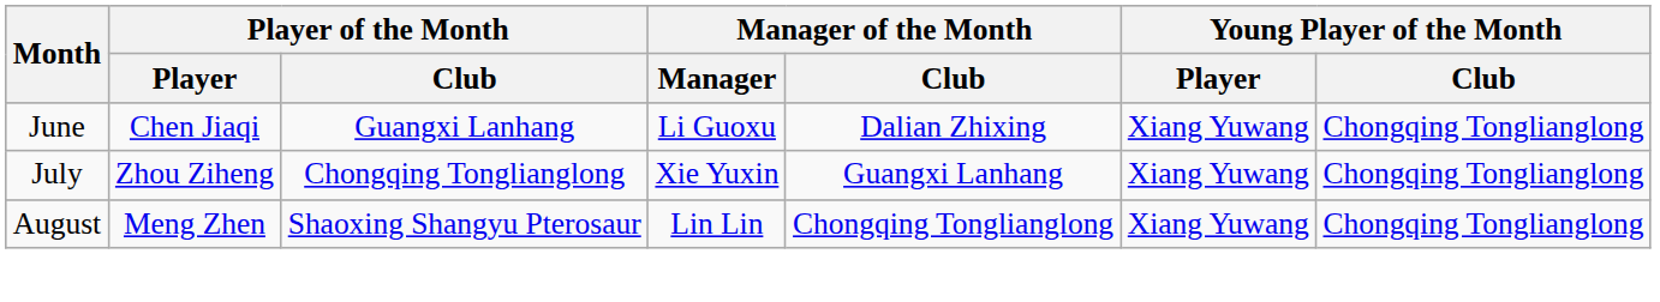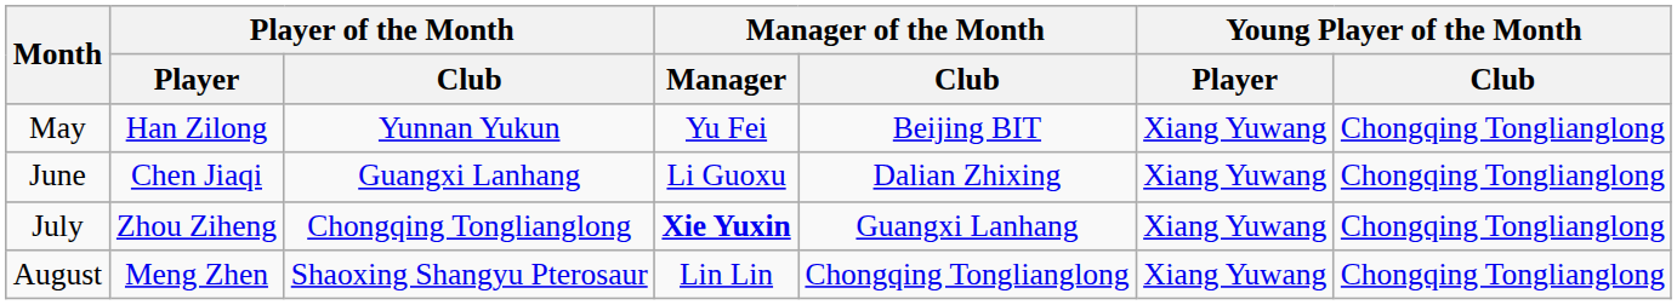 <table class="wikitable" style="text-align:center">
 <tr>
 <th rowspan="2">Month</th>
 <th colspan="2">Player of the Month</th>
 <th colspan="2">Manager of the Month</th>
 <th colspan="2">Young Player of the Month</th>
 </tr>
 <tr>
 <th>Player</th>
 <th>Club</th>
 <th>Manager</th>
 <th>Club</th>
 <th>Player</th>
 <th>Club</th>
 </tr>
 <tr>
+<td>May</td>
+<td> <a href='#'>Han Zilong</a></td>
+<td><a href='#'>Yunnan Yukun</a></td>
+<td> <a href='#'>Yu Fei</a></td>
+<td><a href='#'>Beijing BIT</a></td>
+<td> <a href='#'>Xiang Yuwang</a></td>
+<td><a href='#'>Chongqing Tonglianglong</a></td>
+</tr>
+<tr>
 <td>June</td>
 <td> <a href='#'>Chen Jiaqi</a></td>
 <td><a href='#'>Guangxi Lanhang</a></td>
 <td> <a href='#'>Li Guoxu</a></td>
 <td><a href='#'>Dalian Zhixing</a></td>
 <td> <a href='#'>Xiang Yuwang</a></td>
 <td><a href='#'>Chongqing Tonglianglong</a></td>
 </tr>
 <tr>
 <td>July</td>
 <td> <a href='#'>Zhou Ziheng</a></td>
 <td><a href='#'>Chongqing Tonglianglong</a></td>
-<td> <a href='#'>Xie Yuxin</a></td>
+<td><strong> <a href='#'>Xie Yuxin</a></strong></td>
 <td><a href='#'>Guangxi Lanhang</a></td>
 <td> <a href='#'>Xiang Yuwang</a></td>
 <td><a href='#'>Chongqing Tonglianglong</a></td>
 </tr>
 <tr>
 <td>August</td>
 <td> <a href='#'>Meng Zhen</a></td>
 <td><a href='#'>Shaoxing Shangyu Pterosaur</a></td>
 <td> <a href='#'>Lin Lin</a></td>
 <td><a href='#'>Chongqing Tonglianglong</a></td>
 <td> <a href='#'>Xiang Yuwang</a></td>
 <td><a href='#'>Chongqing Tonglianglong</a></td>
 </tr>
 </table>
